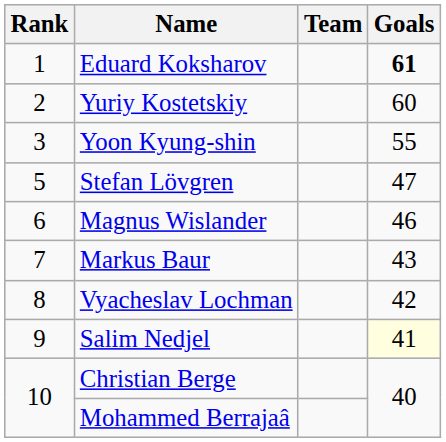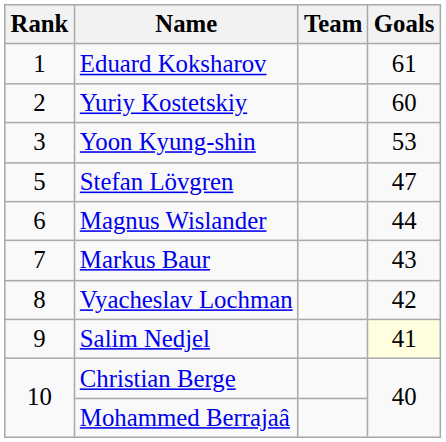 <table class="wikitable" style="text-align: center;">
 <tr>
 <th>Rank</th>
 <th>Name</th>
 <th>Team</th>
 <th>Goals</th>
 </tr>
 <tr>
 <td>1</td>
 <td align=left><a href='#'>Eduard Koksharov</a></td>
 <td align=left></td>
-<td><strong>61</strong></td>
+<td>61</td>
 </tr>
 <tr>
 <td>2</td>
 <td align=left><a href='#'>Yuriy Kostetskiy</a></td>
 <td align=left></td>
 <td>60</td>
 </tr>
 <tr>
 <td>3</td>
 <td align=left><a href='#'>Yoon Kyung-shin</a></td>
 <td align=left></td>
-<td>55</td>
+<td>53</td>
 </tr>
 <tr>
 <td>5</td>
 <td align=left><a href='#'>Stefan Lövgren</a></td>
 <td align=left></td>
 <td>47</td>
 </tr>
 <tr>
 <td>6</td>
 <td align=left><a href='#'>Magnus Wislander</a></td>
 <td align=left></td>
-<td>46</td>
+<td>44</td>
 </tr>
 <tr>
 <td>7</td>
 <td align=left><a href='#'>Markus Baur</a></td>
 <td align=left></td>
 <td>43</td>
 </tr>
 <tr>
 <td>8</td>
 <td align=left><a href='#'>Vyacheslav Lochman</a></td>
 <td align=left></td>
 <td>42</td>
 </tr>
 <tr>
 <td>9</td>
 <td align=left><a href='#'>Salim Nedjel</a></td>
 <td align=left></td>
 <td style="background: lightyellow;">41</td>
 </tr>
 <tr>
 <td rowspan=2>10</td>
 <td align=left><a href='#'>Christian Berge</a></td>
 <td align=left></td>
 <td rowspan=2>40</td>
 </tr>
 <tr>
 <td align=left><a href='#'>Mohammed Berrajaâ</a></td>
 <td align=left></td>
 </tr>
 </table>
